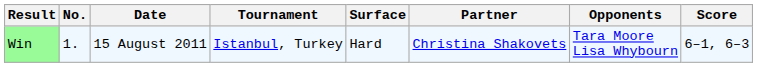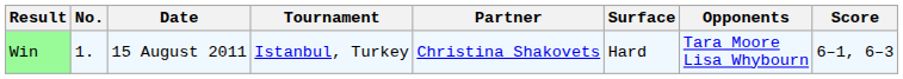 <table class="sortable wikitable" style=font-size:97%>
 <tr>
 <th>Result</th>
 <th>No.</th>
 <th>Date</th>
 <th>Tournament</th>
+<th>Partner</th>
 <th>Surface</th>
-<th>Partner</th>
 <th>Opponents</th>
 <th>Score</th>
 </tr>
 <tr style="background:#f0f8ff;">
 <td style="background:#98fb98;">Win</td>
 <td>1.</td>
 <td>15 August 2011</td>
 <td><a href='#'>Istanbul</a>, Turkey</td>
+<td> <a href='#'>Christina Shakovets</a></td>
 <td>Hard</td>
-<td> <a href='#'>Christina Shakovets</a></td>
 <td> <a href='#'>Tara Moore</a> <br>  <a href='#'>Lisa Whybourn</a></td>
 <td>6–1, 6–3</td>
 </tr>
 </table>
